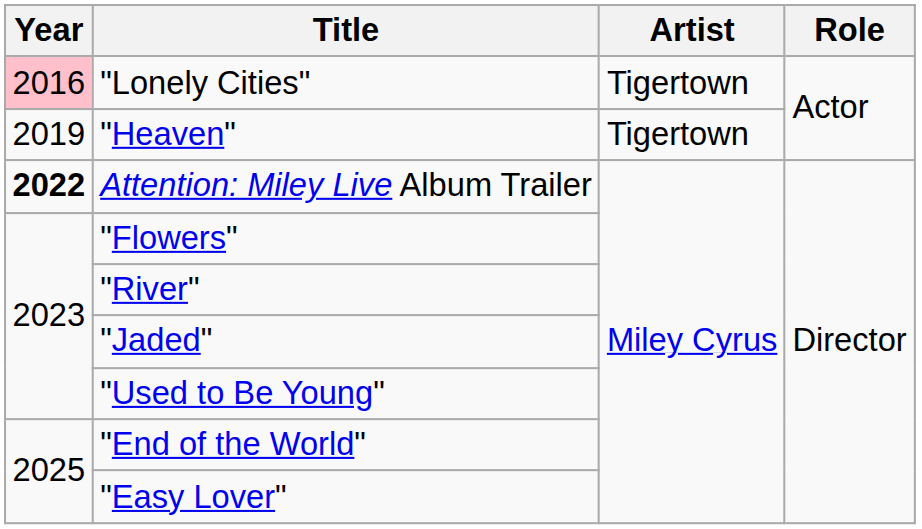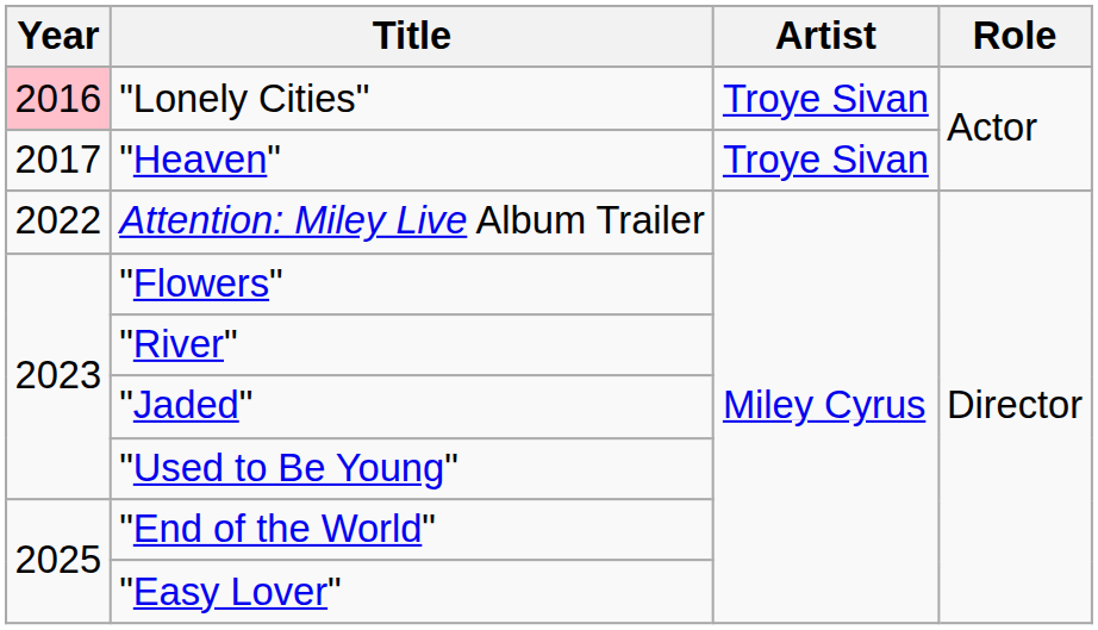 <table class="wikitable">
 <tr>
 <th><strong>Year</strong></th>
 <th>Title</th>
 <th><strong>Artist</strong></th>
 <th>Role</th>
 </tr>
 <tr>
 <td style="background: pink;">2016</td>
 <td>"Lonely Cities"</td>
-<td>Tigertown</td>
+<td><a href='#'>Troye Sivan</a></td>
 <td rowspan="2">Actor</td>
 </tr>
 <tr>
-<td>2019</td>
+<td>2017</td>
 <td>"<a href='#'>Heaven</a>"</td>
-<td>Tigertown</td>
+<td><a href='#'>Troye Sivan</a></td>
 </tr>
 <tr>
-<td><strong>2022</strong></td>
+<td>2022</td>
 <td><em><a href='#'>Attention: Miley Live</a></em> Album Trailer</td>
 <td rowspan="7"><a href='#'>Miley Cyrus</a></td>
 <td rowspan="7">Director</td>
 </tr>
 <tr>
 <td rowspan="4">2023</td>
 <td>"<a href='#'>Flowers</a>"</td>
 </tr>
 <tr>
 <td>"<a href='#'>River</a>"</td>
 </tr>
 <tr>
 <td>"<a href='#'>Jaded</a>"</td>
 </tr>
 <tr>
 <td>"<a href='#'>Used to Be Young</a>"</td>
 </tr>
 <tr>
 <td rowspan="2">2025</td>
 <td>"<a href='#'>End of the World</a>"</td>
 </tr>
 <tr>
 <td>"<a href='#'>Easy Lover</a>"</td>
 </tr>
 </table>
